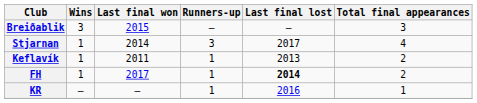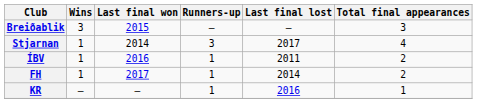 <table class="wikitable sortable plainrowheaders" style="text-align: center;">
 <tr>
 <th scope="col">Club</th>
 <th scope="col">Wins</th>
 <th scope="col">Last final won</th>
 <th scope="col">Runners-up</th>
 <th scope="col">Last final lost</th>
 <th scope="col">Total final appearances</th>
 </tr>
 <tr>
 <th scope="row"><a href='#'>Breiðablik</a></th>
 <td>3</td>
 <td><a href='#'>2015</a></td>
 <td>—</td>
 <td>—</td>
 <td>3</td>
 </tr>
 <tr>
 <th scope="row"><a href='#'>Stjarnan</a></th>
 <td>1</td>
 <td>2014</td>
 <td>3</td>
 <td>2017</td>
 <td>4</td>
 </tr>
 <tr>
-<th scope="row"><a href='#'>Keflavík</a></th>
+<th scope="row"><a href='#'>ÍBV</a></th>
+<td>1</td>
+<td><a href='#'>2016</a></td>
 <td>1</td>
 <td>2011</td>
-<td>1</td>
-<td>2013</td>
 <td>2</td>
 </tr>
 <tr>
 <th scope="row"><a href='#'>FH</a></th>
 <td>1</td>
 <td><a href='#'>2017</a></td>
 <td>1</td>
-<td><strong>2014</strong></td>
+<td>2014</td>
 <td>2</td>
 </tr>
 <tr>
 <th scope="row"><a href='#'>KR</a></th>
 <td>—</td>
 <td>—</td>
 <td>1</td>
 <td><a href='#'>2016</a></td>
 <td>1</td>
 </tr>
 <tr>
 </tr>
 </table>
